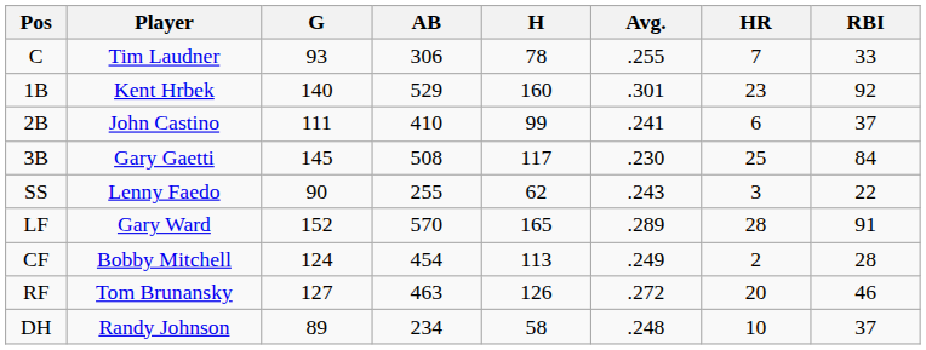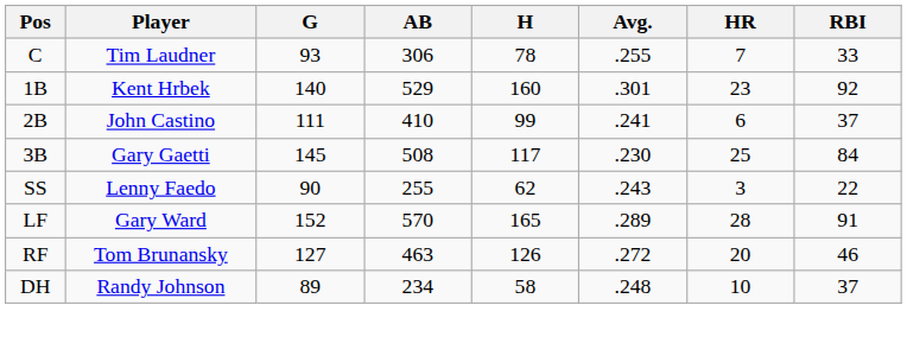 <table class="wikitable sortable">
 <tr>
 <th bgcolor="#DDDDFF" width="5%">Pos</th>
 <th bgcolor="#DDDDFF" width="16%">Player</th>
 <th bgcolor="#DDDDFF" width="9%">G</th>
 <th bgcolor="#DDDDFF" width="9%">AB</th>
 <th bgcolor="#DDDDFF" width="9%">H</th>
 <th bgcolor="#DDDDFF" width="9%">Avg.</th>
 <th bgcolor="#DDDDFF" width="9%">HR</th>
 <th bgcolor="#DDDDFF" width="9%">RBI</th>
 </tr>
 <tr align="center">
 <td>C</td>
 <td><a href='#'>Tim Laudner</a></td>
 <td>93</td>
 <td>306</td>
 <td>78</td>
 <td>.255</td>
 <td>7</td>
 <td>33</td>
 </tr>
 <tr align=center>
 <td>1B</td>
 <td><a href='#'>Kent Hrbek</a></td>
 <td>140</td>
 <td>529</td>
 <td>160</td>
 <td>.301</td>
 <td>23</td>
 <td>92</td>
 </tr>
 <tr align="center">
 <td>2B</td>
 <td><a href='#'>John Castino</a></td>
 <td>111</td>
 <td>410</td>
 <td>99</td>
 <td>.241</td>
 <td>6</td>
 <td>37</td>
 </tr>
 <tr align=center>
 <td>3B</td>
 <td><a href='#'>Gary Gaetti</a></td>
 <td>145</td>
 <td>508</td>
 <td>117</td>
 <td>.230</td>
 <td>25</td>
 <td>84</td>
 </tr>
 <tr align="center">
 <td>SS</td>
 <td><a href='#'>Lenny Faedo</a></td>
 <td>90</td>
 <td>255</td>
 <td>62</td>
 <td>.243</td>
 <td>3</td>
 <td>22</td>
 </tr>
 <tr align="center">
 <td>LF</td>
 <td><a href='#'>Gary Ward</a></td>
 <td>152</td>
 <td>570</td>
 <td>165</td>
 <td>.289</td>
 <td>28</td>
 <td>91</td>
 </tr>
-<tr align="center">
-<td>CF</td>
-<td><a href='#'>Bobby Mitchell</a></td>
-<td>124</td>
-<td>454</td>
-<td>113</td>
-<td>.249</td>
-<td>2</td>
-<td>28</td>
-</tr>
 <tr align=center>
 <td>RF</td>
 <td><a href='#'>Tom Brunansky</a></td>
 <td>127</td>
 <td>463</td>
 <td>126</td>
 <td>.272</td>
 <td>20</td>
 <td>46</td>
 </tr>
 <tr align="center">
 <td>DH</td>
 <td><a href='#'>Randy Johnson</a></td>
 <td>89</td>
 <td>234</td>
 <td>58</td>
 <td>.248</td>
 <td>10</td>
 <td>37</td>
 </tr>
 </table>
